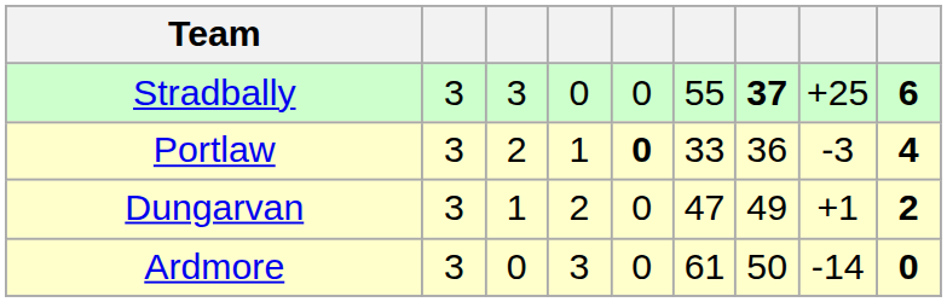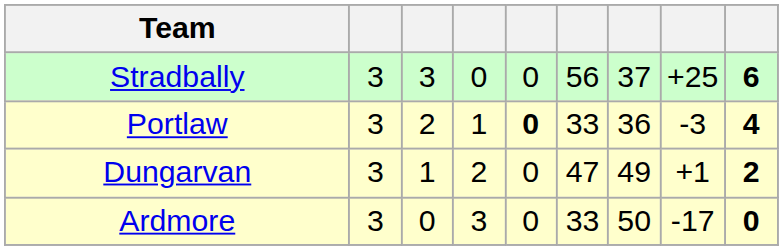 <table class="wikitable" style="text-align:center">
 <tr>
 <th style="width:175px;">Team</th>
 <th width="20"></th>
 <th width="20"></th>
 <th width="20"></th>
 <th width="20"></th>
 <th width="20"></th>
 <th width="20"></th>
 <th width="20"></th>
 <th width="20"></th>
 </tr>
 <tr style="background:#cfc;">
 <td><a href='#'>Stradbally</a></td>
 <td>3</td>
 <td>3</td>
 <td>0</td>
 <td>0</td>
-<td>55</td>
-<td><strong>37</strong></td>
+<td>56</td>
+<td>37</td>
 <td>+25</td>
 <td><strong>6</strong></td>
 </tr>
 <tr style="background:#ffffcc;">
 <td><a href='#'>Portlaw</a></td>
 <td>3</td>
 <td>2</td>
 <td>1</td>
 <td><strong>0</strong></td>
 <td>33</td>
 <td>36</td>
 <td>-3</td>
 <td><strong>4</strong></td>
 </tr>
 <tr style="background:#ffffcc;">
 <td><a href='#'>Dungarvan</a></td>
 <td>3</td>
 <td>1</td>
 <td>2</td>
 <td>0</td>
 <td>47</td>
 <td>49</td>
 <td>+1</td>
 <td><strong>2</strong></td>
 </tr>
 <tr style="background:#ffffcc;">
 <td><a href='#'>Ardmore</a></td>
 <td>3</td>
 <td>0</td>
 <td>3</td>
 <td>0</td>
-<td>61</td>
+<td>33</td>
 <td>50</td>
-<td>-14</td>
+<td>-17</td>
 <td><strong>0</strong></td>
 </tr>
 </table>
